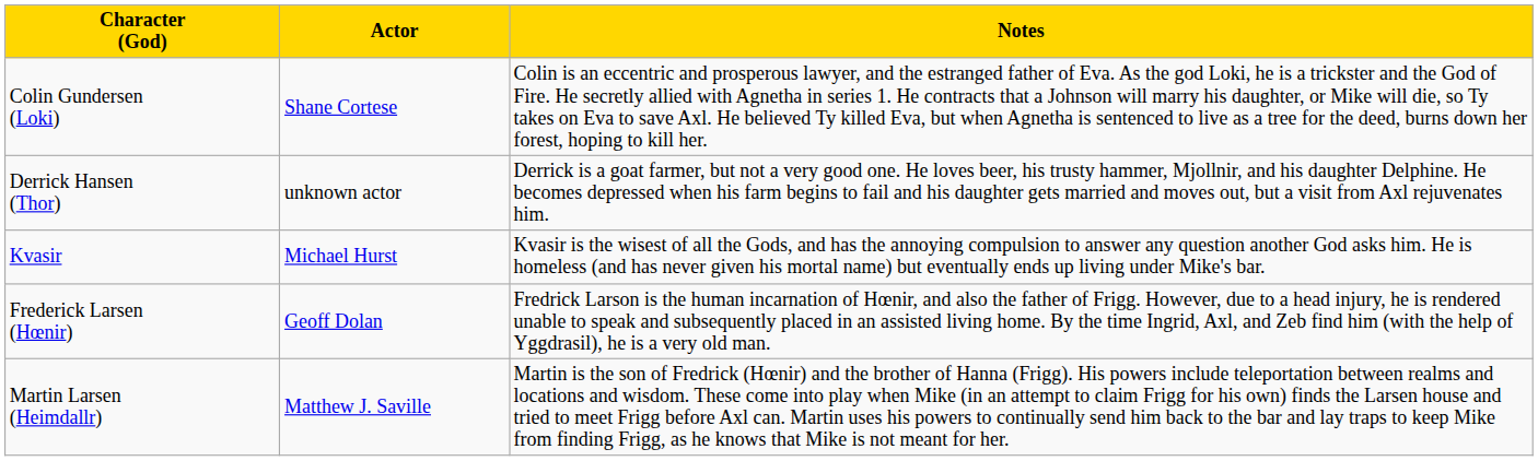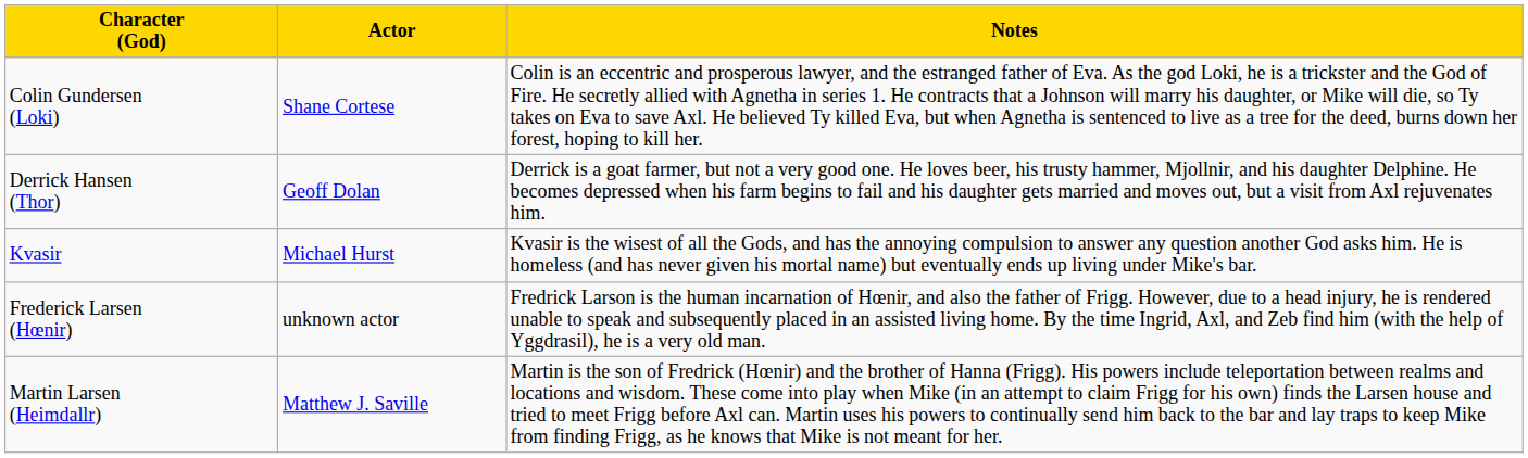 <table class="wikitable">
 <tr>
 <th style="background-color:gold;" width=18%>Character<br>(God)</th>
 <th style="background-color:gold;" width=15%>Actor</th>
 <th style="background-color:gold;">Notes</th>
 </tr>
 <tr>
 <td>Colin Gundersen<br>(<a href='#'>Loki</a>)</td>
 <td><a href='#'>Shane Cortese</a></td>
 <td>Colin is an eccentric and prosperous lawyer, and the estranged father of Eva. As the god Loki, he is a trickster and the God of Fire. He secretly allied with Agnetha in series 1. He contracts that a Johnson will marry his daughter, or Mike will die, so Ty takes on Eva to save Axl. He believed Ty killed Eva, but when Agnetha is sentenced to live as a tree for the deed, burns down her forest, hoping to kill her.</td>
 </tr>
 <tr>
 <td>Derrick Hansen<br>(<a href='#'>Thor</a>)</td>
-<td>unknown actor</td>
+<td><a href='#'>Geoff Dolan</a></td>
 <td>Derrick is a goat farmer, but not a very good one. He loves beer, his trusty hammer, Mjollnir, and his daughter Delphine. He becomes depressed when his farm begins to fail and his daughter gets married and moves out, but a visit from Axl rejuvenates him.</td>
 </tr>
 <tr>
 <td><a href='#'>Kvasir</a></td>
 <td><a href='#'>Michael Hurst</a></td>
 <td>Kvasir is the wisest of all the Gods, and has the annoying compulsion to answer any question another God asks him. He is homeless (and has never given his mortal name) but eventually ends up living under Mike's bar.</td>
 </tr>
 <tr>
 <td>Frederick Larsen<br>(<a href='#'>Hœnir</a>)</td>
-<td><a href='#'>Geoff Dolan</a></td>
+<td>unknown actor</td>
 <td>Fredrick Larson is the human incarnation of Hœnir, and also the father of Frigg. However, due to a head injury, he is rendered unable to speak and subsequently placed in an assisted living home. By the time Ingrid, Axl, and Zeb find him (with the help of Yggdrasil), he is a very old man.</td>
 </tr>
 <tr>
 <td>Martin Larsen<br>(<a href='#'>Heimdallr</a>)</td>
 <td><a href='#'>Matthew J. Saville</a></td>
 <td>Martin is the son of Fredrick (Hœnir) and the brother of Hanna (Frigg). His powers include teleportation between realms and locations and wisdom. These come into play when Mike (in an attempt to claim Frigg for his own) finds the Larsen house and tried to meet Frigg before Axl can. Martin uses his powers to continually send him back to the bar and lay traps to keep Mike from finding Frigg, as he knows that Mike is not meant for her.</td>
 </tr>
 </table>
